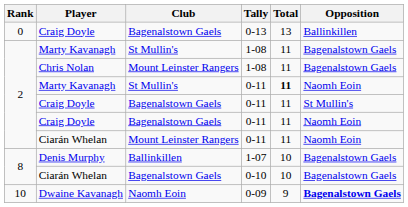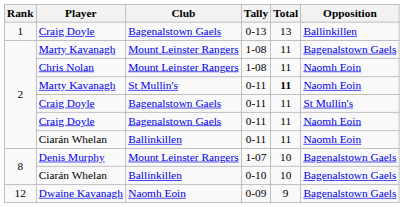 <table class="wikitable">
 <tr>
 <th>Rank</th>
 <th>Player</th>
 <th>Club</th>
 <th>Tally</th>
 <th>Total</th>
 <th>Opposition</th>
 </tr>
 <tr>
-<td rowspan="1" style="text-align:center;">0</td>
+<td rowspan="1" style="text-align:center;">1</td>
 <td><a href='#'>Craig Doyle</a></td>
 <td><a href='#'>Bagenalstown Gaels</a></td>
 <td align=center>0-13</td>
 <td align=center>13</td>
 <td><a href='#'>Ballinkillen</a></td>
 </tr>
 <tr>
 <td rowspan="6" style="text-align:center;">2</td>
 <td><a href='#'>Marty Kavanagh</a></td>
-<td><a href='#'>St Mullin's</a></td>
+<td><a href='#'>Mount Leinster Rangers</a></td>
 <td align=center>1-08</td>
 <td align=center>11</td>
 <td><a href='#'>Bagenalstown Gaels</a></td>
 </tr>
 <tr>
 <td><a href='#'>Chris Nolan</a></td>
 <td><a href='#'>Mount Leinster Rangers</a></td>
 <td align=center>1-08</td>
 <td align=center>11</td>
-<td><a href='#'>Bagenalstown Gaels</a></td>
+<td><a href='#'>Naomh Eoin</a></td>
 </tr>
 <tr>
 <td><a href='#'>Marty Kavanagh</a></td>
 <td><a href='#'>St Mullin's</a></td>
 <td align=center>0-11</td>
 <td align=center><strong>11</strong></td>
 <td><a href='#'>Naomh Eoin</a></td>
 </tr>
 <tr>
 <td><a href='#'>Craig Doyle</a></td>
 <td><a href='#'>Bagenalstown Gaels</a></td>
 <td align=center>0-11</td>
 <td align=center>11</td>
 <td><a href='#'>St Mullin's</a></td>
 </tr>
 <tr>
 <td><a href='#'>Craig Doyle</a></td>
 <td><a href='#'>Bagenalstown Gaels</a></td>
 <td align=center>0-11</td>
 <td align=center>11</td>
 <td><a href='#'>Naomh Eoin</a></td>
 </tr>
 <tr>
 <td>Ciarán Whelan</td>
-<td><a href='#'>Mount Leinster Rangers</a></td>
+<td><a href='#'>Ballinkillen</a></td>
 <td align=center>0-11</td>
 <td align=center>11</td>
 <td><a href='#'>Naomh Eoin</a></td>
 </tr>
 <tr>
 <td rowspan="2" style="text-align:center;">8</td>
 <td><a href='#'>Denis Murphy</a></td>
-<td><a href='#'>Ballinkillen</a></td>
+<td><a href='#'>Mount Leinster Rangers</a></td>
 <td align=center>1-07</td>
 <td align=center>10</td>
 <td><a href='#'>Bagenalstown Gaels</a></td>
 </tr>
 <tr>
 <td>Ciarán Whelan</td>
-<td><a href='#'>Bagenalstown Gaels</a></td>
+<td><a href='#'>Ballinkillen</a></td>
 <td align=center>0-10</td>
 <td align=center>10</td>
 <td><a href='#'>Bagenalstown Gaels</a></td>
 </tr>
 <tr>
-<td rowspan="1" style="text-align:center;">10</td>
+<td rowspan="1" style="text-align:center;">12</td>
 <td><a href='#'>Dwaine Kavanagh</a></td>
 <td><a href='#'>Naomh Eoin</a></td>
 <td align=center>0-09</td>
 <td align=center>9</td>
-<td><strong><a href='#'>Bagenalstown Gaels</a></strong></td>
+<td><a href='#'>Bagenalstown Gaels</a></td>
 </tr>
 </table>
